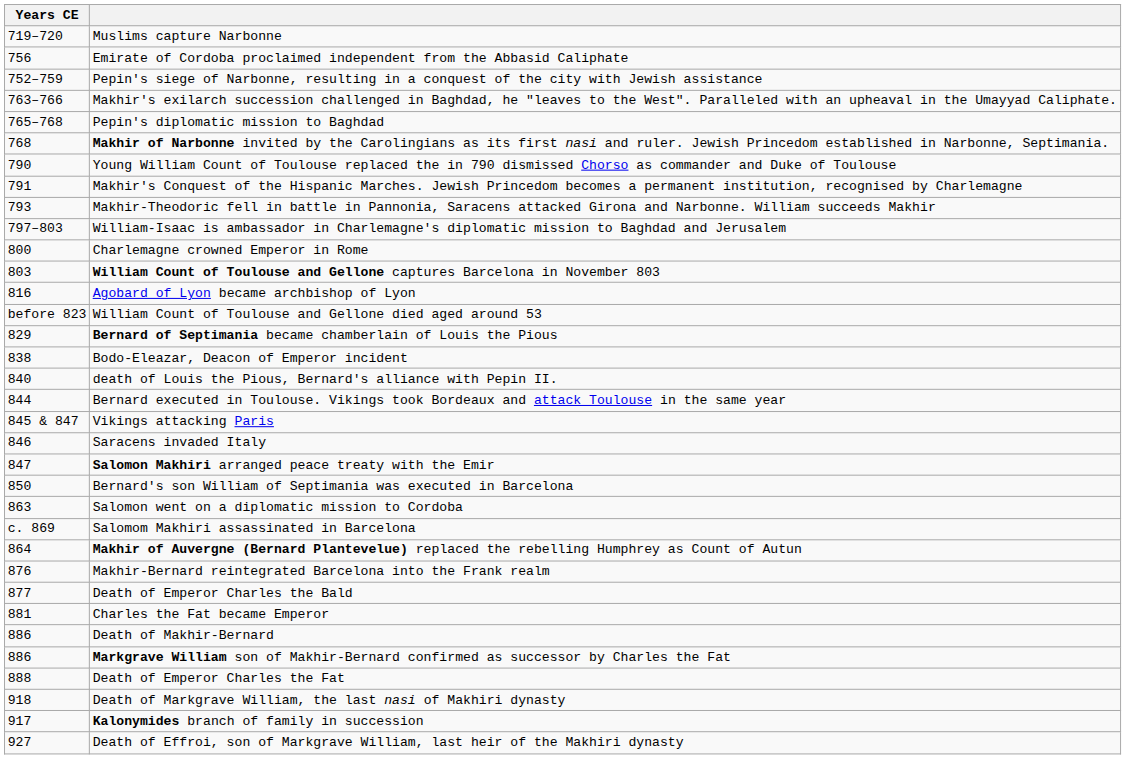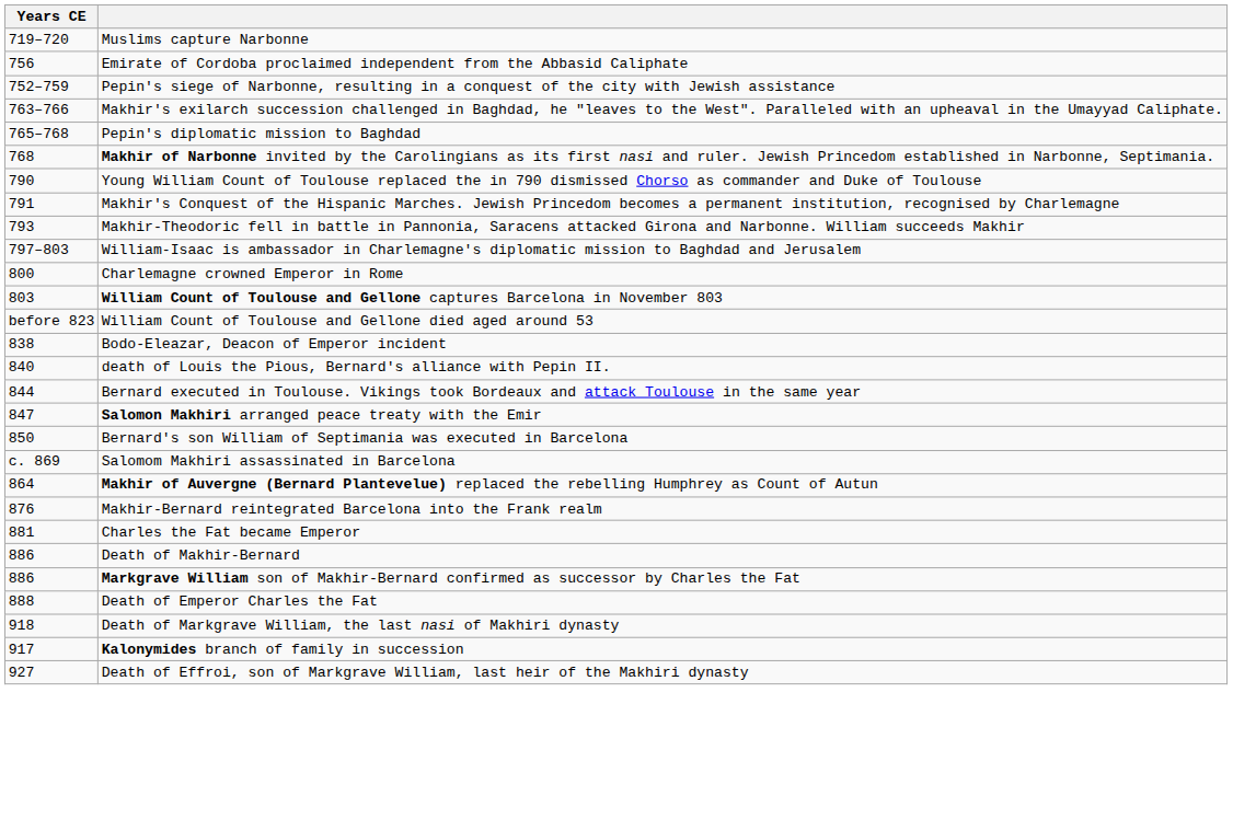 <table class="wikitable">
 <tr>
 <th>Years CE</th>
 <th></th>
 </tr>
 <tr>
 <td>719–720</td>
 <td>Muslims capture Narbonne</td>
 </tr>
 <tr>
 <td>756</td>
 <td>Emirate of Cordoba proclaimed independent from the Abbasid Caliphate</td>
 </tr>
 <tr>
 <td>752–759</td>
 <td>Pepin's siege of Narbonne, resulting in a conquest of the city with Jewish assistance</td>
 </tr>
 <tr>
 <td>763–766</td>
 <td>Makhir's exilarch succession challenged in Baghdad, he "leaves to the West". Paralleled with an upheaval in the Umayyad Caliphate.</td>
 </tr>
 <tr>
 <td>765–768</td>
 <td>Pepin's diplomatic mission to Baghdad</td>
 </tr>
 <tr>
 <td>768</td>
 <td><strong>Makhir of Narbonne</strong> invited by the Carolingians as its first <em>nasi</em> and ruler. Jewish Princedom established in Narbonne, Septimania.</td>
 </tr>
 <tr>
 <td>790</td>
 <td>Young William Count of Toulouse replaced the in 790 dismissed <a href='#'>Chorso</a> as commander and Duke of Toulouse</td>
 </tr>
 <tr>
 <td>791</td>
 <td>Makhir's Conquest of the Hispanic Marches. Jewish Princedom becomes a permanent institution, recognised by Charlemagne</td>
 </tr>
 <tr>
 <td>793</td>
 <td>Makhir-Theodoric fell in battle in Pannonia, Saracens attacked Girona and Narbonne. William succeeds Makhir</td>
 </tr>
 <tr>
 <td>797–803</td>
 <td>William-Isaac is ambassador in Charlemagne's diplomatic mission to Baghdad and Jerusalem</td>
 </tr>
 <tr>
 <td>800</td>
 <td>Charlemagne crowned Emperor in Rome</td>
 </tr>
 <tr>
 <td>803</td>
 <td><strong>William Count of Toulouse and Gellone</strong> captures Barcelona in November 803</td>
 </tr>
 <tr>
-<td>816</td>
-<td><a href='#'>Agobard of Lyon</a> became archbishop of Lyon</td>
-</tr>
-<tr>
 <td>before 823</td>
 <td>William Count of Toulouse and Gellone died aged around 53</td>
-</tr>
-<tr>
-<td>829</td>
-<td><strong>Bernard of Septimania</strong> became chamberlain of Louis the Pious</td>
 </tr>
 <tr>
 <td>838</td>
 <td>Bodo-Eleazar, Deacon of Emperor incident</td>
 </tr>
 <tr>
 <td>840</td>
 <td>death of Louis the Pious, Bernard's alliance with Pepin II.</td>
 </tr>
 <tr>
 <td>844</td>
 <td>Bernard executed in Toulouse. Vikings took Bordeaux and <a href='#'>attack Toulouse</a> in the same year</td>
 </tr>
 <tr>
-<td>845 & 847</td>
-<td>Vikings attacking <a href='#'>Paris</a></td>
-</tr>
-<tr>
-<td>846</td>
-<td>Saracens invaded Italy</td>
-</tr>
-<tr>
 <td>847</td>
 <td><strong>Salomon Makhiri</strong> arranged peace treaty with the Emir</td>
 </tr>
 <tr>
 <td>850</td>
 <td>Bernard's son William of Septimania was executed in Barcelona</td>
-</tr>
-<tr>
-<td>863</td>
-<td>Salomon went on a diplomatic mission to Cordoba</td>
 </tr>
 <tr>
 <td>c. 869</td>
 <td>Salomom Makhiri assassinated in Barcelona</td>
 </tr>
 <tr>
 <td>864</td>
 <td><strong>Makhir of Auvergne (Bernard Plantevelue)</strong> replaced the rebelling Humphrey as Count of Autun</td>
 </tr>
 <tr>
 <td>876</td>
 <td>Makhir-Bernard reintegrated Barcelona into the Frank realm</td>
-</tr>
-<tr>
-<td>877</td>
-<td>Death of Emperor Charles the Bald</td>
 </tr>
 <tr>
 <td>881</td>
 <td>Charles the Fat became Emperor</td>
 </tr>
 <tr>
 <td>886</td>
 <td>Death of Makhir-Bernard</td>
 </tr>
 <tr>
 <td>886</td>
 <td><strong>Markgrave William</strong> son of Makhir-Bernard confirmed as successor by Charles the Fat</td>
 </tr>
 <tr>
 <td>888</td>
 <td>Death of Emperor Charles the Fat</td>
 </tr>
 <tr>
 <td>918</td>
 <td>Death of Markgrave William, the last <em>nasi</em> of Makhiri dynasty</td>
 </tr>
 <tr>
 <td>917</td>
 <td><strong>Kalonymides</strong> branch of family in succession</td>
 </tr>
 <tr>
 <td>927</td>
 <td>Death of Effroi, son of Markgrave William, last heir of the Makhiri dynasty</td>
 </tr>
 </table>
